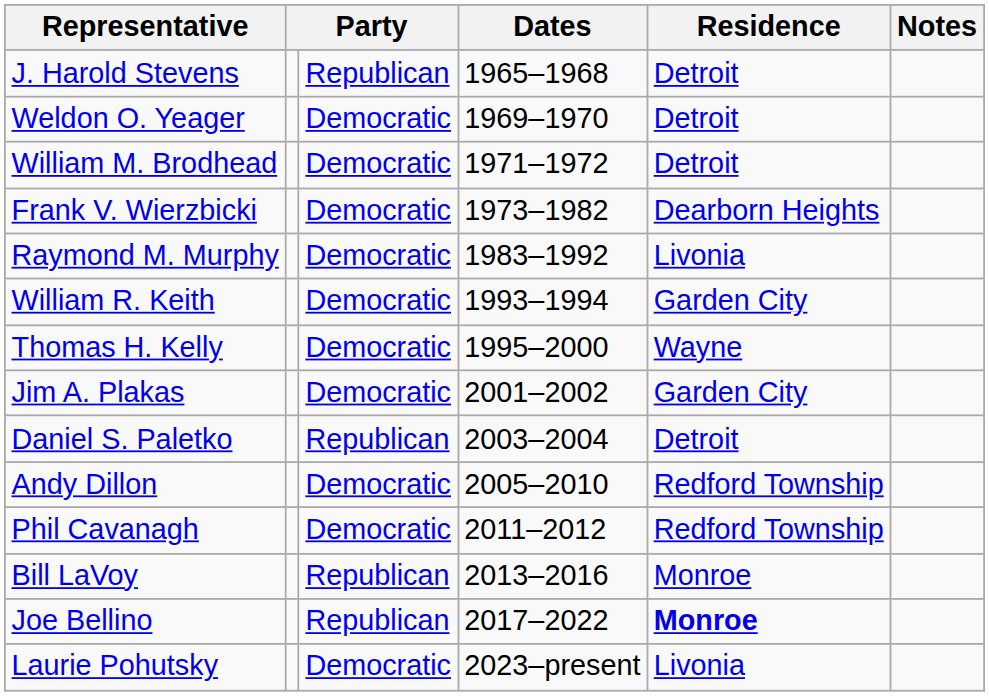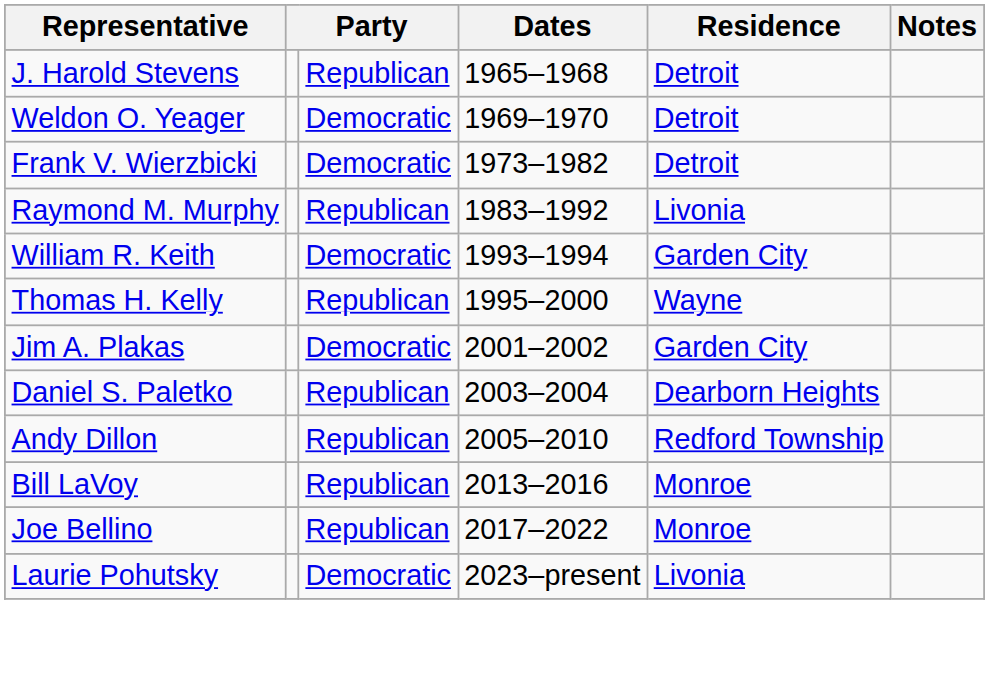 <table class=wikitable>
 <tr valign=bottom>
 <th>Representative</th>
 <th colspan="2">Party</th>
 <th>Dates</th>
 <th>Residence</th>
 <th>Notes</th>
 </tr>
 <tr>
 <td><a href='#'>J. Harold Stevens</a></td>
 <td bgcolor=></td>
 <td><a href='#'>Republican</a></td>
 <td>1965–1968</td>
 <td><a href='#'>Detroit</a></td>
 <td></td>
 </tr>
 <tr>
 <td><a href='#'>Weldon O. Yeager</a></td>
 <td bgcolor=></td>
 <td><a href='#'>Democratic</a></td>
 <td>1969–1970</td>
 <td><a href='#'>Detroit</a></td>
 <td></td>
 </tr>
 <tr>
-<td><a href='#'>William M. Brodhead</a></td>
-<td bgcolor=></td>
-<td><a href='#'>Democratic</a></td>
-<td>1971–1972</td>
-<td><a href='#'>Detroit</a></td>
-<td></td>
-</tr>
-<tr>
 <td><a href='#'>Frank V. Wierzbicki</a></td>
 <td bgcolor=></td>
 <td><a href='#'>Democratic</a></td>
 <td>1973–1982</td>
-<td><a href='#'>Dearborn Heights</a></td>
+<td><a href='#'>Detroit</a></td>
 <td></td>
 </tr>
 <tr>
 <td><a href='#'>Raymond M. Murphy</a></td>
 <td bgcolor=></td>
-<td><a href='#'>Democratic</a></td>
+<td><a href='#'>Republican</a></td>
 <td>1983–1992</td>
 <td><a href='#'>Livonia</a></td>
 <td></td>
 </tr>
 <tr>
 <td><a href='#'>William R. Keith</a></td>
 <td bgcolor=></td>
 <td><a href='#'>Democratic</a></td>
 <td>1993–1994</td>
 <td><a href='#'>Garden City</a></td>
 <td></td>
 </tr>
 <tr>
 <td><a href='#'>Thomas H. Kelly</a></td>
 <td bgcolor=></td>
-<td><a href='#'>Democratic</a></td>
+<td><a href='#'>Republican</a></td>
 <td>1995–2000</td>
 <td><a href='#'>Wayne</a></td>
 <td></td>
 </tr>
 <tr>
 <td><a href='#'>Jim A. Plakas</a></td>
 <td bgcolor=></td>
 <td><a href='#'>Democratic</a></td>
 <td>2001–2002</td>
 <td><a href='#'>Garden City</a></td>
 <td></td>
 </tr>
 <tr>
 <td><a href='#'>Daniel S. Paletko</a></td>
 <td bgcolor=></td>
 <td><a href='#'>Republican</a></td>
 <td>2003–2004</td>
-<td><a href='#'>Detroit</a></td>
+<td><a href='#'>Dearborn Heights</a></td>
 <td></td>
 </tr>
 <tr>
 <td><a href='#'>Andy Dillon</a></td>
 <td bgcolor=></td>
-<td><a href='#'>Democratic</a></td>
+<td><a href='#'>Republican</a></td>
 <td>2005–2010</td>
-<td><a href='#'>Redford Township</a></td>
-<td></td>
-</tr>
-<tr>
-<td><a href='#'>Phil Cavanagh</a></td>
-<td bgcolor=></td>
-<td><a href='#'>Democratic</a></td>
-<td>2011–2012</td>
 <td><a href='#'>Redford Township</a></td>
 <td></td>
 </tr>
 <tr>
 <td><a href='#'>Bill LaVoy</a></td>
 <td bgcolor=></td>
 <td><a href='#'>Republican</a></td>
 <td>2013–2016</td>
 <td><a href='#'>Monroe</a></td>
 <td></td>
 </tr>
 <tr>
 <td><a href='#'>Joe Bellino</a></td>
 <td bgcolor=></td>
 <td><a href='#'>Republican</a></td>
 <td>2017–2022</td>
-<td><strong><a href='#'>Monroe</a></strong></td>
+<td><a href='#'>Monroe</a></td>
 <td></td>
 </tr>
 <tr>
 <td><a href='#'>Laurie Pohutsky</a></td>
 <td bgcolor=></td>
 <td><a href='#'>Democratic</a></td>
 <td>2023–present</td>
 <td><a href='#'>Livonia</a></td>
 <td></td>
 </tr>
 </table>
